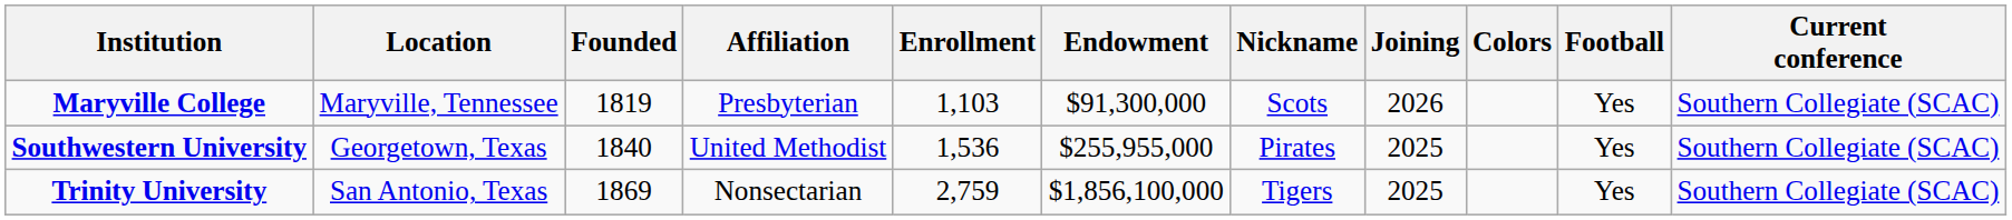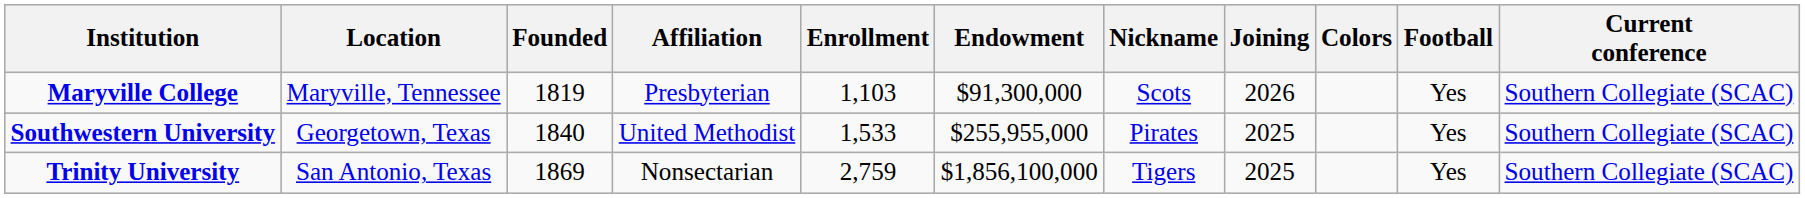 <table class="wikitable sortable" style="text-align:center">
 <tr>
 <th>Institution</th>
 <th>Location</th>
 <th>Founded</th>
 <th>Affiliation</th>
 <th>Enrollment</th>
 <th>Endowment</th>
 <th>Nickname</th>
 <th>Joining</th>
 <th class="unsortable">Colors</th>
 <th>Football</th>
 <th>Current<br>conference</th>
 </tr>
 <tr>
 <td><strong><a href='#'>Maryville College</a></strong></td>
 <td><a href='#'>Maryville, Tennessee</a></td>
 <td>1819</td>
 <td><a href='#'>Presbyterian</a><br></td>
 <td>1,103</td>
 <td>$91,300,000</td>
 <td><a href='#'>Scots</a></td>
 <td>2026</td>
 <td> </td>
 <td>Yes</td>
 <td><a href='#'>Southern Collegiate (SCAC)</a></td>
 </tr>
 <tr>
 <td><strong><a href='#'>Southwestern University</a></strong></td>
 <td><a href='#'>Georgetown, Texas</a></td>
 <td>1840</td>
 <td><a href='#'>United Methodist</a></td>
-<td>1,536</td>
+<td>1,533</td>
 <td>$255,955,000</td>
 <td><a href='#'>Pirates</a></td>
 <td>2025</td>
 <td> </td>
 <td>Yes</td>
 <td><a href='#'>Southern Collegiate (SCAC)</a></td>
 </tr>
 <tr>
 <td><strong><a href='#'>Trinity University</a></strong></td>
 <td><a href='#'>San Antonio, Texas</a></td>
 <td>1869</td>
 <td>Nonsectarian</td>
 <td>2,759</td>
 <td>$1,856,100,000</td>
 <td><a href='#'>Tigers</a></td>
 <td>2025</td>
 <td> </td>
 <td>Yes</td>
 <td><a href='#'>Southern Collegiate (SCAC)</a></td>
 </tr>
 </table>
